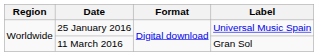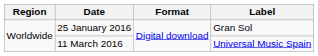 <table class=wikitable>
 <tr>
 <th>Region</th>
 <th>Date</th>
 <th>Format</th>
 <th>Label</th>
 </tr>
 <tr>
 <td rowspan="2">Worldwide</td>
 <td>25 January 2016</td>
 <td rowspan="2"><a href='#'>Digital download</a></td>
-<td><a href='#'>Universal Music Spain</a></td>
+<td>Gran Sol</td>
 </tr>
 <tr>
 <td>11 March 2016</td>
-<td>Gran Sol</td>
+<td><a href='#'>Universal Music Spain</a></td>
 </tr>
 </table>
